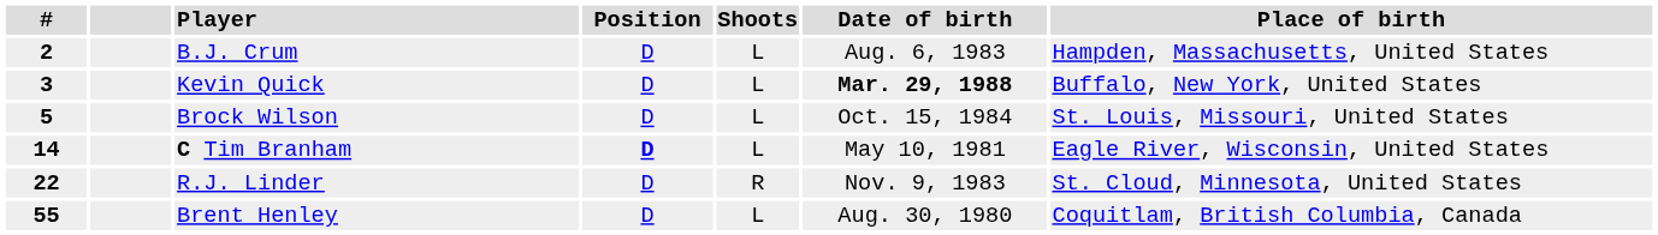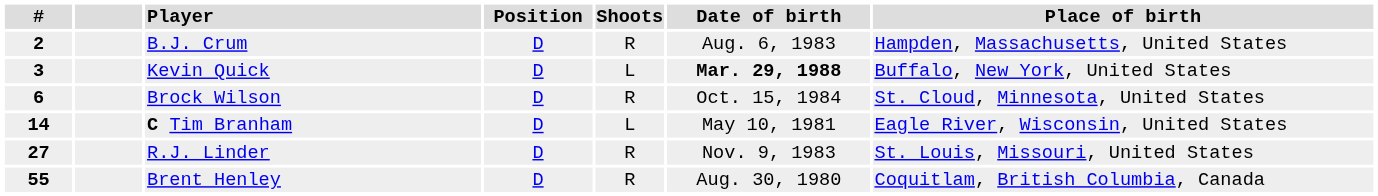 <table width=76%>
 <tr>
 <th colspan=7></th>
 </tr>
 <tr bgcolor="#dddddd">
 <th width=5%>#</th>
 <th width=5%></th>
 <td align=left!!width=15%><strong>Player</strong></td>
 <th width=8%>Position</th>
 <th width=5%>Shoots</th>
 <th width=15%>Date of birth</th>
 <th width=37%>Place of birth</th>
 </tr>
 <tr bgcolor="#eeeeee">
 <td align=center><strong>2</strong></td>
 <td align=center></td>
 <td><a href='#'>B.J. Crum</a></td>
 <td align=center><a href='#'>D</a></td>
-<td align=center>L</td>
+<td align=center>R</td>
 <td align=center>Aug. 6, 1983</td>
 <td><a href='#'>Hampden</a>, <a href='#'>Massachusetts</a>, United States</td>
 </tr>
 <tr bgcolor="#eeeeee">
 <td align=center><strong>3</strong></td>
 <td align=center></td>
 <td><a href='#'>Kevin Quick</a></td>
 <td align=center><a href='#'>D</a></td>
 <td align=center>L</td>
 <td align=center><strong>Mar. 29, 1988</strong></td>
 <td><a href='#'>Buffalo</a>, <a href='#'>New York</a>, United States</td>
 </tr>
 <tr bgcolor="#eeeeee">
-<td align=center><strong>5</strong></td>
+<td align=center><strong>6</strong></td>
 <td align=center></td>
 <td><a href='#'>Brock Wilson</a></td>
 <td align=center><a href='#'>D</a></td>
-<td align=center>L</td>
+<td align=center>R</td>
 <td align=center>Oct. 15, 1984</td>
-<td><a href='#'>St. Louis</a>, <a href='#'>Missouri</a>, United States</td>
+<td><a href='#'>St. Cloud</a>, <a href='#'>Minnesota</a>, United States</td>
 </tr>
 <tr bgcolor="#eeeeee">
 <td align=center><strong>14</strong></td>
 <td align=center></td>
 <td><strong>C</strong> <a href='#'>Tim Branham</a></td>
-<td align=center><strong><a href='#'>D</a></strong></td>
+<td align=center><a href='#'>D</a></td>
 <td align=center>L</td>
 <td align=center>May 10, 1981</td>
 <td><a href='#'>Eagle River</a>, <a href='#'>Wisconsin</a>, United States</td>
 </tr>
 <tr bgcolor="#eeeeee">
-<td align=center><strong>22</strong></td>
+<td align=center><strong>27</strong></td>
 <td align=center></td>
 <td><a href='#'>R.J. Linder</a></td>
 <td align=center><a href='#'>D</a></td>
 <td align=center>R</td>
 <td align=center>Nov. 9, 1983</td>
-<td><a href='#'>St. Cloud</a>, <a href='#'>Minnesota</a>, United States</td>
+<td><a href='#'>St. Louis</a>, <a href='#'>Missouri</a>, United States</td>
 </tr>
 <tr bgcolor="#eeeeee">
 <td align=center><strong>55</strong></td>
 <td align=center></td>
 <td><a href='#'>Brent Henley</a></td>
 <td align=center><a href='#'>D</a></td>
-<td align=center>L</td>
+<td align=center>R</td>
 <td align=center>Aug. 30, 1980</td>
 <td><a href='#'>Coquitlam</a>, <a href='#'>British Columbia</a>, Canada</td>
 </tr>
 </table>
